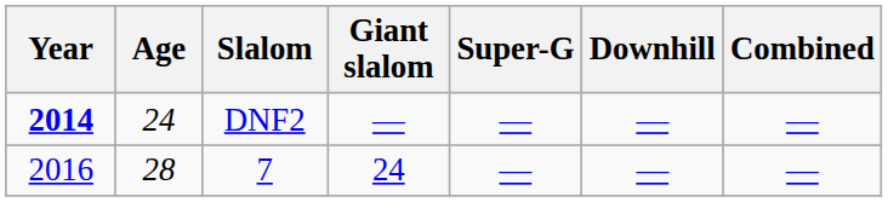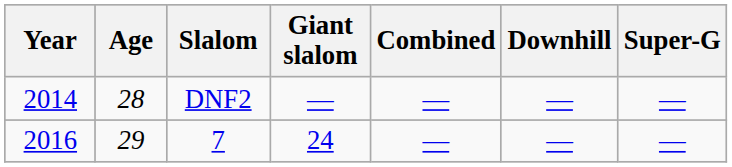 <table class=wikitable style="text-align:center">
 <tr>
 <th>  Year  </th>
 <th> Age </th>
 <th> Slalom </th>
 <th>Giant<br> slalom </th>
+<th>Combined</th>
+<th>Downhill</th>
 <th>Super-G</th>
-<th>Downhill</th>
-<th>Combined</th>
 </tr>
 <tr>
-<td><strong><a href='#'>2014</a></strong></td>
-<td><em>24</em></td>
+<td><a href='#'>2014</a></td>
+<td><em>28</em></td>
 <td><a href='#'>DNF2</a></td>
 <td><a href='#'>—</a></td>
 <td><a href='#'>—</a></td>
 <td><a href='#'>—</a></td>
 <td><a href='#'>—</a></td>
 </tr>
 <tr>
 <td><a href='#'>2016</a></td>
-<td><em>28</em></td>
+<td><em>29</em></td>
 <td><a href='#'>7</a></td>
 <td><a href='#'>24</a></td>
 <td><a href='#'>—</a></td>
 <td><a href='#'>—</a></td>
 <td><a href='#'>—</a></td>
 </tr>
 </table>
